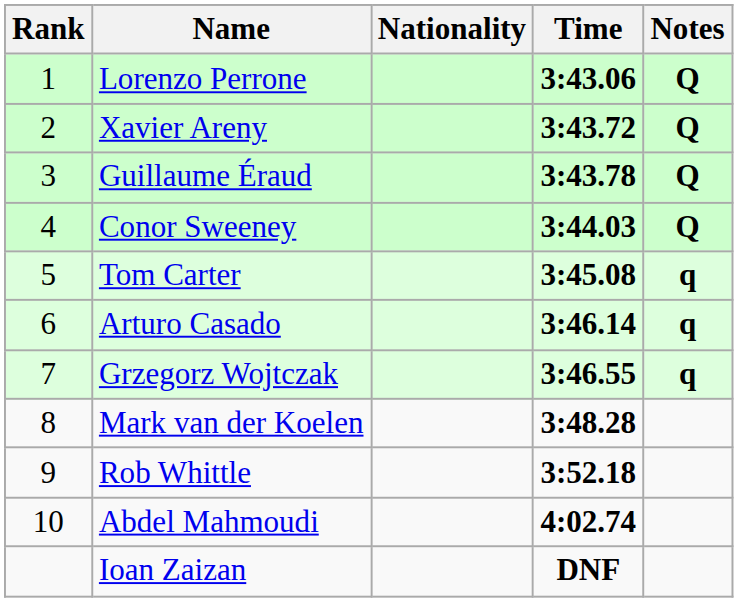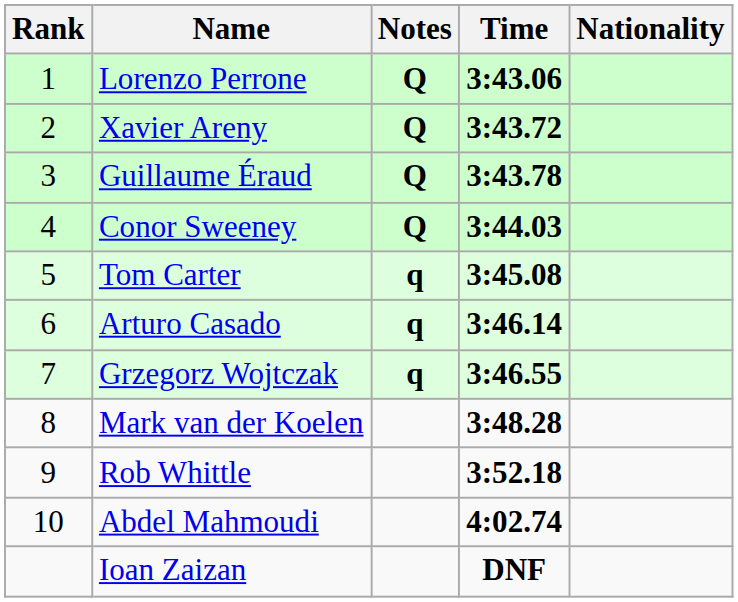 <table class="wikitable sortable" style="text-align:center">
 <tr>
 <th>Rank</th>
 <th>Name</th>
+<th>Notes</th>
+<th>Time</th>
 <th>Nationality</th>
-<th>Time</th>
-<th>Notes</th>
 </tr>
 <tr bgcolor=ccffcc>
 <td>1</td>
 <td align=left><a href='#'>Lorenzo Perrone</a></td>
+<td><strong>Q</strong></td>
+<td><strong>3:43.06</strong></td>
 <td align=left></td>
-<td><strong>3:43.06</strong></td>
-<td><strong>Q</strong></td>
 </tr>
 <tr bgcolor=ccffcc>
 <td>2</td>
 <td align=left><a href='#'>Xavier Areny</a></td>
+<td><strong>Q</strong></td>
+<td><strong>3:43.72</strong></td>
 <td align=left></td>
-<td><strong>3:43.72</strong></td>
-<td><strong>Q</strong></td>
 </tr>
 <tr bgcolor=ccffcc>
 <td>3</td>
 <td align=left><a href='#'>Guillaume Éraud</a></td>
+<td><strong>Q</strong></td>
+<td><strong>3:43.78</strong></td>
 <td align=left></td>
-<td><strong>3:43.78</strong></td>
-<td><strong>Q</strong></td>
 </tr>
 <tr bgcolor=ccffcc>
 <td>4</td>
 <td align=left><a href='#'>Conor Sweeney</a></td>
+<td><strong>Q</strong></td>
+<td><strong>3:44.03</strong></td>
 <td align=left></td>
-<td><strong>3:44.03</strong></td>
-<td><strong>Q</strong></td>
 </tr>
 <tr bgcolor=ddffdd>
 <td>5</td>
 <td align=left><a href='#'>Tom Carter</a></td>
+<td><strong>q</strong></td>
+<td><strong>3:45.08</strong></td>
 <td align=left></td>
-<td><strong>3:45.08</strong></td>
-<td><strong>q</strong></td>
 </tr>
 <tr bgcolor=ddffdd>
 <td>6</td>
 <td align=left><a href='#'>Arturo Casado</a></td>
+<td><strong>q</strong></td>
+<td><strong>3:46.14</strong></td>
 <td align=left></td>
-<td><strong>3:46.14</strong></td>
-<td><strong>q</strong></td>
 </tr>
 <tr bgcolor=ddffdd>
 <td>7</td>
 <td align=left><a href='#'>Grzegorz Wojtczak</a></td>
+<td><strong>q</strong></td>
+<td><strong>3:46.55</strong></td>
 <td align=left></td>
-<td><strong>3:46.55</strong></td>
-<td><strong>q</strong></td>
 </tr>
 <tr>
 <td>8</td>
 <td align=left><a href='#'>Mark van der Koelen</a></td>
+<td></td>
+<td><strong>3:48.28</strong></td>
 <td align=left></td>
-<td><strong>3:48.28</strong></td>
-<td></td>
 </tr>
 <tr>
 <td>9</td>
 <td align=left><a href='#'>Rob Whittle</a></td>
+<td></td>
+<td><strong>3:52.18</strong></td>
 <td align=left></td>
-<td><strong>3:52.18</strong></td>
-<td></td>
 </tr>
 <tr>
 <td>10</td>
 <td align=left><a href='#'>Abdel Mahmoudi</a></td>
+<td></td>
+<td><strong>4:02.74</strong></td>
 <td align=left></td>
-<td><strong>4:02.74</strong></td>
-<td></td>
 </tr>
 <tr>
 <td></td>
 <td align=left><a href='#'>Ioan Zaizan</a></td>
+<td></td>
+<td><strong>DNF</strong></td>
 <td align=left></td>
-<td><strong>DNF</strong></td>
-<td></td>
 </tr>
 </table>
